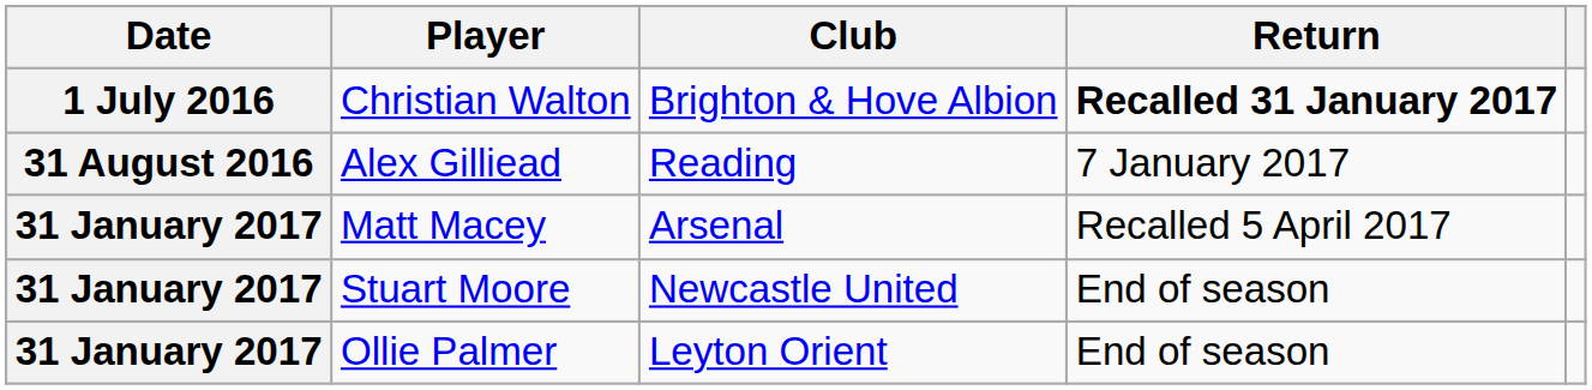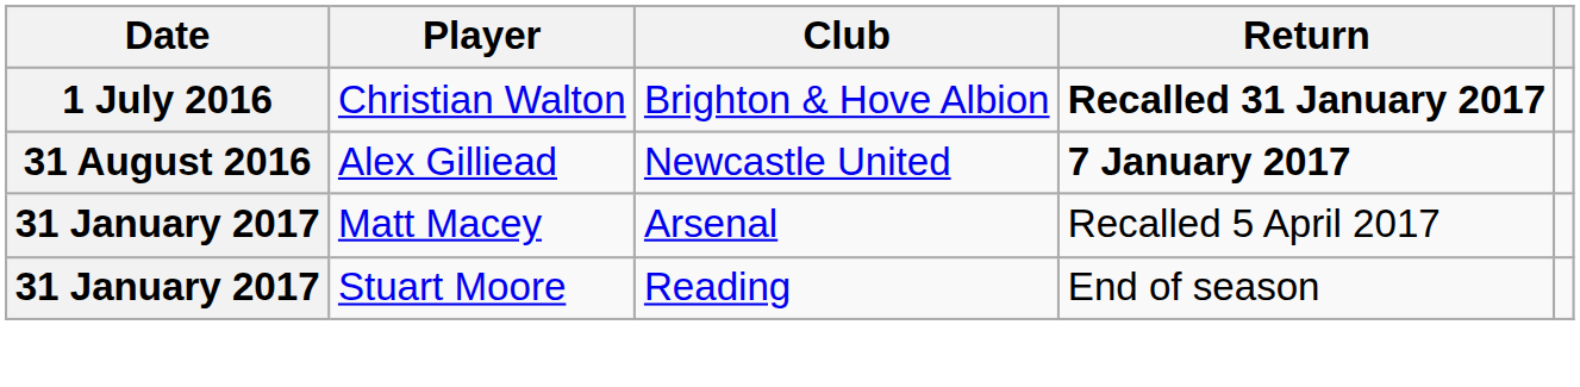 <table class="wikitable plainrowheaders">
 <tr>
 <th scope=col>Date</th>
 <th scope=col>Player</th>
 <th scope=col>Club</th>
 <th scope=col>Return</th>
 <th scope=col class=unsortable></th>
 </tr>
 <tr>
 <th scope=row>1 July 2016</th>
 <td><a href='#'>Christian Walton</a></td>
 <td><a href='#'>Brighton & Hove Albion</a></td>
 <td><strong>Recalled 31 January 2017</strong></td>
 <td style="text-align:center;"></td>
 </tr>
 <tr>
 <th scope=row>31 August 2016</th>
 <td><a href='#'>Alex Gilliead</a></td>
-<td><a href='#'>Reading</a></td>
-<td>7 January 2017</td>
+<td><a href='#'>Newcastle United</a></td>
+<td><strong>7 January 2017</strong></td>
 <td style="text-align:center;"></td>
 </tr>
 <tr>
 <th scope=row>31 January 2017</th>
 <td><a href='#'>Matt Macey</a></td>
 <td><a href='#'>Arsenal</a></td>
 <td>Recalled 5 April 2017</td>
 <td style="text-align:center;"></td>
 </tr>
 <tr>
 <th scope=row>31 January 2017</th>
 <td><a href='#'>Stuart Moore</a></td>
-<td><a href='#'>Newcastle United</a></td>
-<td>End of season</td>
-<td style="text-align:center;"></td>
-</tr>
-<tr>
-<th scope=row>31 January 2017</th>
-<td><a href='#'>Ollie Palmer</a></td>
-<td><a href='#'>Leyton Orient</a></td>
+<td><a href='#'>Reading</a></td>
 <td>End of season</td>
 <td style="text-align:center;"></td>
 </tr>
 </table>
